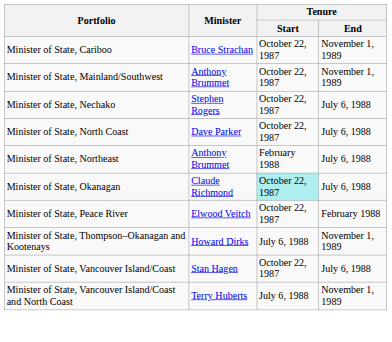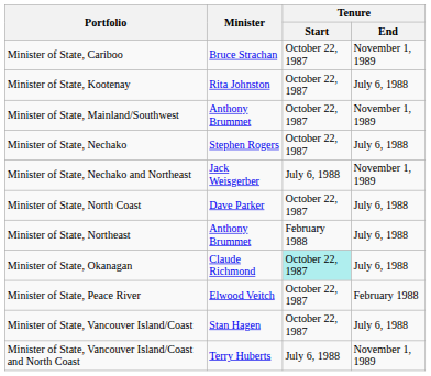 <table class="wikitable">
 <tr>
 <th colspan="1" rowspan="2">Portfolio</th>
 <th rowspan="2">Minister</th>
 <th colspan="2">Tenure</th>
 </tr>
 <tr>
 <th>Start</th>
 <th>End</th>
 </tr>
 <tr>
 <td>Minister of State, Cariboo</td>
 <td><a href='#'>Bruce Strachan</a></td>
 <td>October 22, 1987</td>
 <td>November 1, 1989</td>
 </tr>
 <tr>
+<td>Minister of State, Kootenay</td>
+<td><a href='#'>Rita Johnston</a></td>
+<td>October 22, 1987</td>
+<td>July 6, 1988</td>
+</tr>
+<tr>
 <td>Minister of State, Mainland/Southwest</td>
 <td><a href='#'>Anthony Brummet</a></td>
 <td>October 22, 1987</td>
 <td>November 1, 1989</td>
 </tr>
 <tr>
 <td>Minister of State, Nechako</td>
 <td><a href='#'>Stephen Rogers</a></td>
 <td>October 22, 1987</td>
 <td>July 6, 1988</td>
+</tr>
+<tr>
+<td>Minister of State, Nechako and Northeast</td>
+<td><a href='#'>Jack Weisgerber</a></td>
+<td>July 6, 1988</td>
+<td>November 1, 1989</td>
 </tr>
 <tr>
 <td>Minister of State, North Coast</td>
 <td><a href='#'>Dave Parker</a></td>
 <td>October 22, 1987</td>
 <td>July 6, 1988</td>
 </tr>
 <tr>
 <td>Minister of State, Northeast</td>
 <td><a href='#'>Anthony Brummet</a></td>
 <td>February 1988</td>
 <td>July 6, 1988</td>
 </tr>
 <tr>
 <td>Minister of State, Okanagan</td>
 <td><a href='#'>Claude Richmond</a></td>
 <td style="background: paleturquoise;">October 22, 1987</td>
 <td>July 6, 1988</td>
 </tr>
 <tr>
 <td>Minister of State, Peace River</td>
 <td><a href='#'>Elwood Veitch</a></td>
 <td>October 22, 1987</td>
 <td>February 1988</td>
 </tr>
 <tr>
-<td>Minister of State, Thompson–Okanagan and Kootenays</td>
-<td><a href='#'>Howard Dirks</a></td>
-<td>July 6, 1988</td>
-<td>November 1, 1989</td>
-</tr>
-<tr>
 <td>Minister of State, Vancouver Island/Coast</td>
 <td><a href='#'>Stan Hagen</a></td>
 <td>October 22, 1987</td>
 <td>July 6, 1988</td>
 </tr>
 <tr>
 <td>Minister of State, Vancouver Island/Coast and North Coast</td>
 <td><a href='#'>Terry Huberts</a></td>
 <td>July 6, 1988</td>
 <td>November 1, 1989</td>
 </tr>
 </table>
